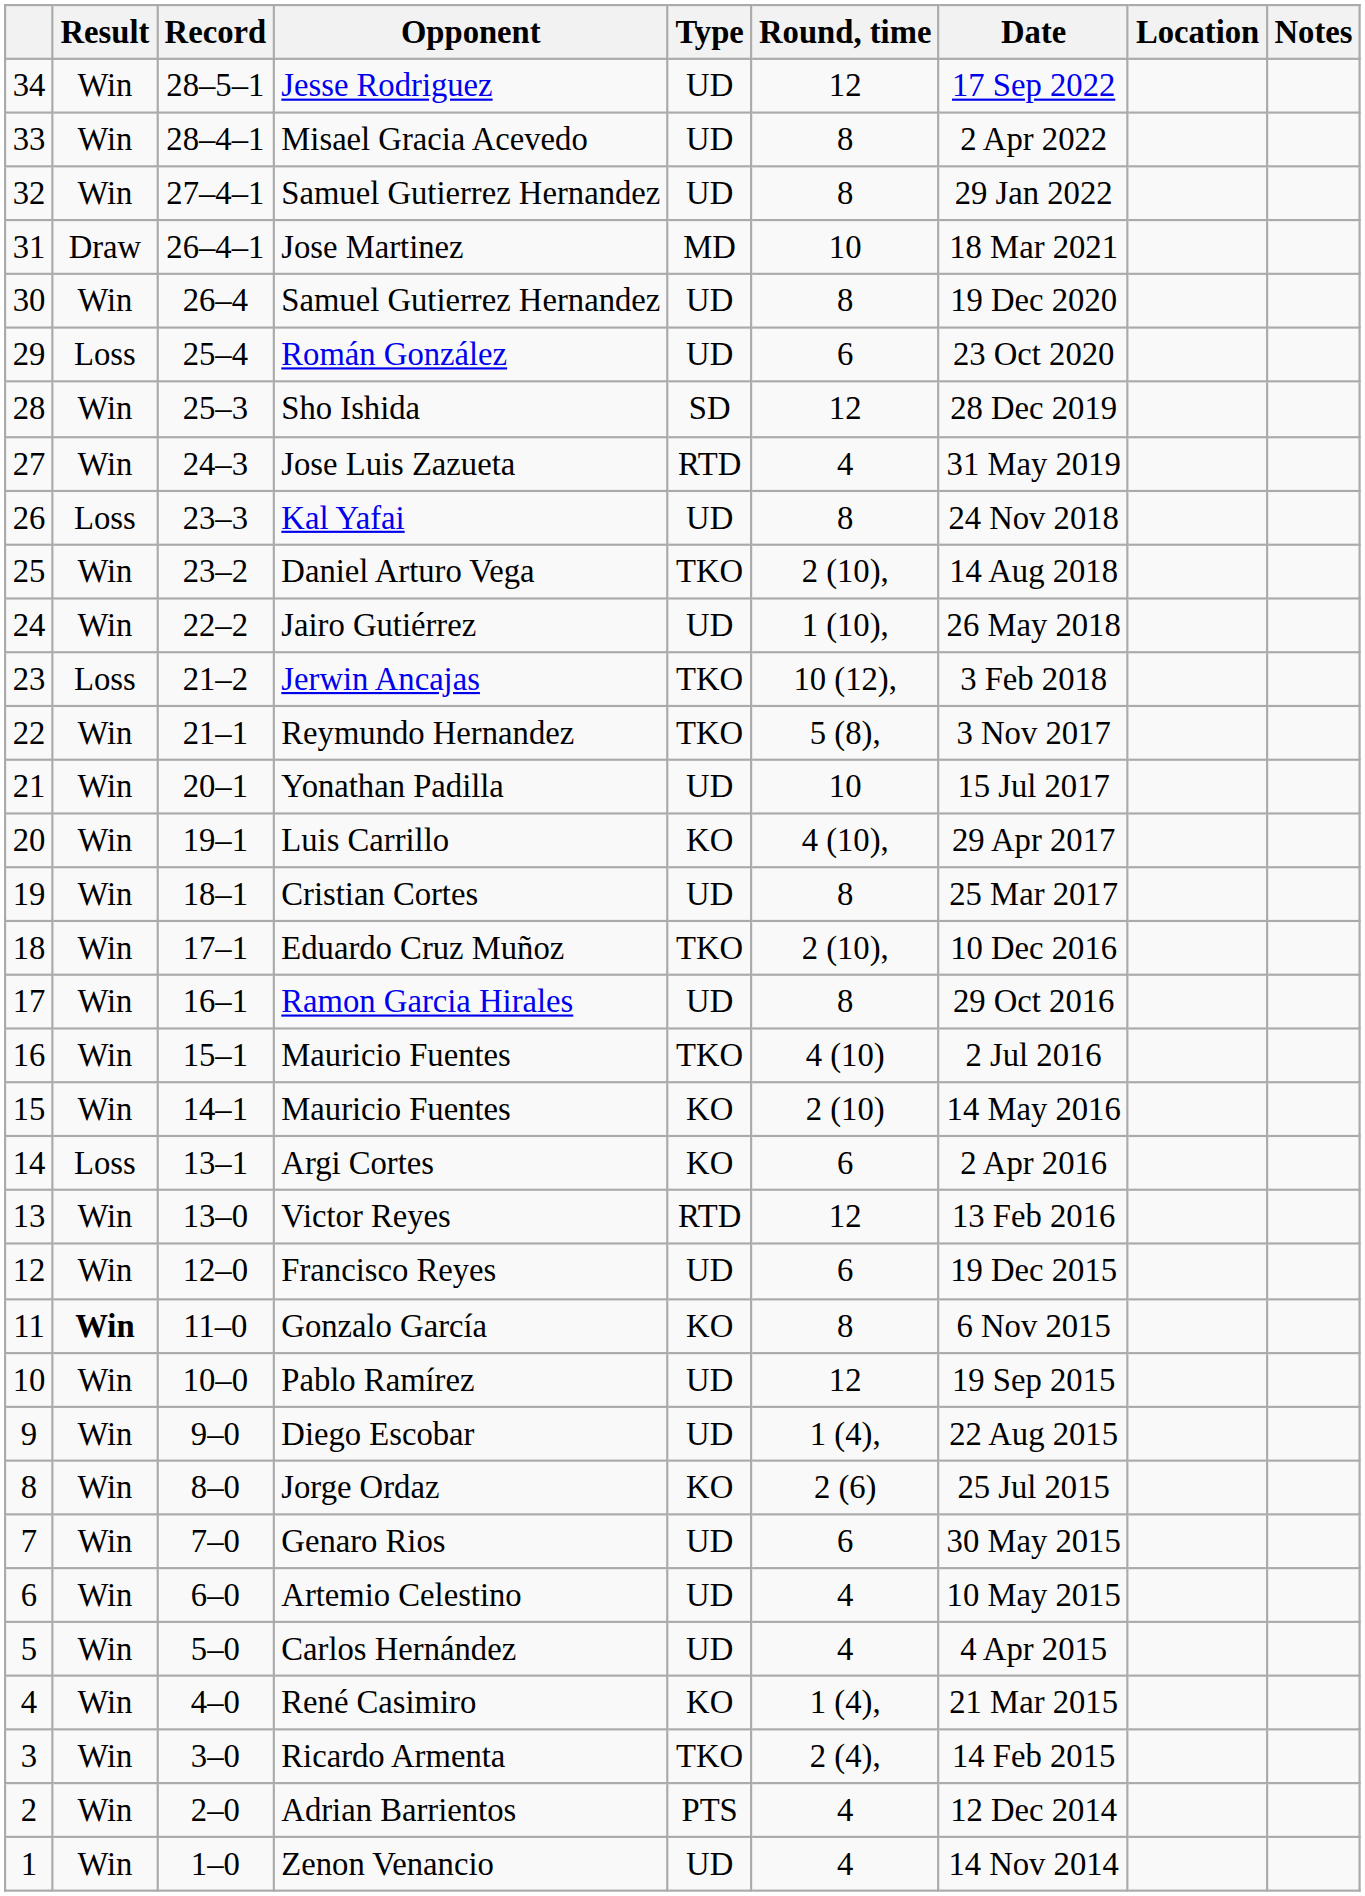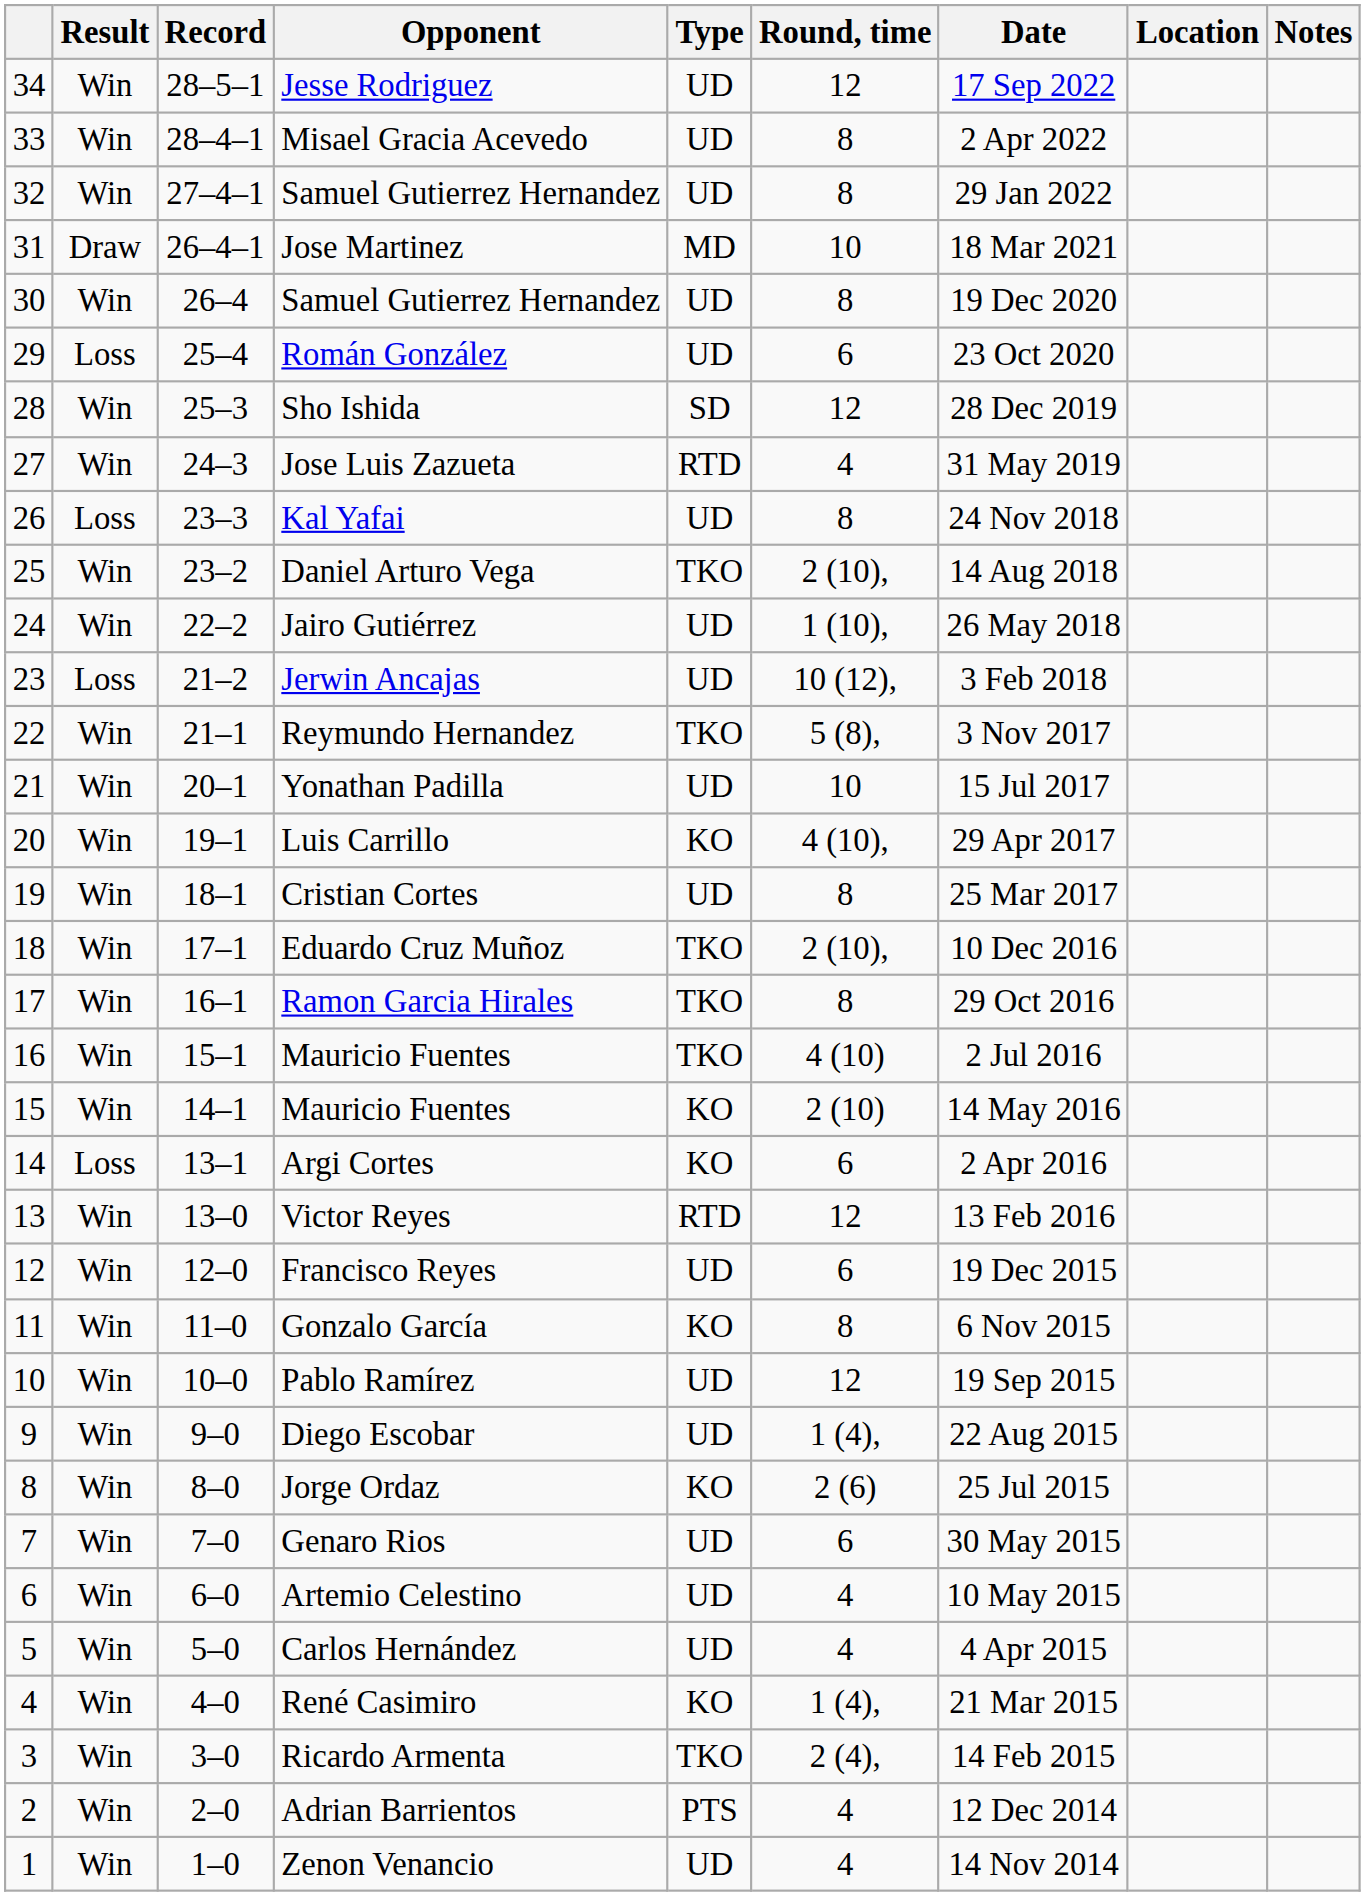 <table class="wikitable" style="text-align:center; font-size:95%">
 <tr>
 <th></th>
 <th>Result</th>
 <th>Record</th>
 <th>Opponent</th>
 <th>Type</th>
 <th>Round, time</th>
 <th>Date</th>
 <th>Location</th>
 <th>Notes</th>
 </tr>
 <tr>
 <td>34</td>
 <td>Win</td>
 <td>28–5–1</td>
 <td align=left><a href='#'>Jesse Rodriguez</a></td>
 <td>UD</td>
 <td>12</td>
 <td><a href='#'>17 Sep 2022</a></td>
 <td align=left></td>
 <td align=left></td>
 </tr>
 <tr>
 <td>33</td>
 <td>Win</td>
 <td>28–4–1</td>
 <td align=left>Misael Gracia Acevedo</td>
 <td>UD</td>
 <td>8</td>
 <td>2 Apr 2022</td>
 <td align=left></td>
 <td align=left></td>
 </tr>
 <tr>
 <td>32</td>
 <td>Win</td>
 <td>27–4–1</td>
 <td align=left>Samuel Gutierrez Hernandez</td>
 <td>UD</td>
 <td>8</td>
 <td>29 Jan 2022</td>
 <td align=left></td>
 <td align=left></td>
 </tr>
 <tr>
 <td>31</td>
 <td>Draw</td>
 <td>26–4–1</td>
 <td align=left>Jose Martinez</td>
 <td>MD</td>
 <td>10</td>
 <td>18 Mar 2021</td>
 <td align=left></td>
 <td align=left></td>
 </tr>
 <tr>
 <td>30</td>
 <td>Win</td>
 <td>26–4</td>
 <td align=left>Samuel Gutierrez Hernandez</td>
 <td>UD</td>
 <td>8</td>
 <td>19 Dec 2020</td>
 <td align=left></td>
 <td align=left></td>
 </tr>
 <tr>
 <td>29</td>
 <td>Loss</td>
 <td>25–4</td>
 <td align=left><a href='#'>Román González</a></td>
 <td>UD</td>
 <td>6</td>
 <td>23 Oct 2020</td>
 <td align=left></td>
 <td align=left></td>
 </tr>
 <tr>
 <td>28</td>
 <td>Win</td>
 <td>25–3</td>
 <td align=left>Sho Ishida</td>
 <td>SD</td>
 <td>12</td>
 <td>28 Dec 2019</td>
 <td align=left></td>
 <td></td>
 </tr>
 <tr>
 <td>27</td>
 <td>Win</td>
 <td>24–3</td>
 <td align=left>Jose Luis Zazueta</td>
 <td>RTD</td>
 <td>4</td>
 <td>31 May 2019</td>
 <td align=left></td>
 <td></td>
 </tr>
 <tr>
 <td>26</td>
 <td>Loss</td>
 <td>23–3</td>
 <td align=left><a href='#'>Kal Yafai</a></td>
 <td>UD</td>
 <td>8</td>
 <td>24 Nov 2018</td>
 <td align=left></td>
 <td align=left></td>
 </tr>
 <tr>
 <td>25</td>
 <td>Win</td>
 <td>23–2</td>
 <td align=left>Daniel Arturo Vega</td>
 <td>TKO</td>
 <td>2 (10), </td>
 <td>14 Aug 2018</td>
 <td align=left></td>
 <td></td>
 </tr>
 <tr>
 <td>24</td>
 <td>Win</td>
 <td>22–2</td>
 <td align=left>Jairo Gutiérrez</td>
 <td>UD</td>
 <td>1 (10), </td>
 <td>26 May 2018</td>
 <td align=left></td>
 <td></td>
 </tr>
 <tr>
 <td>23</td>
 <td>Loss</td>
 <td>21–2</td>
 <td align=left><a href='#'>Jerwin Ancajas</a></td>
-<td>TKO</td>
+<td>UD</td>
 <td>10 (12), </td>
 <td>3 Feb 2018</td>
 <td align=left></td>
 <td align=left></td>
 </tr>
 <tr>
 <td>22</td>
 <td>Win</td>
 <td>21–1</td>
 <td align=left>Reymundo Hernandez</td>
 <td>TKO</td>
 <td>5 (8), </td>
 <td>3 Nov 2017</td>
 <td align=left></td>
 <td></td>
 </tr>
 <tr>
 <td>21</td>
 <td>Win</td>
 <td>20–1</td>
 <td align=left>Yonathan Padilla</td>
 <td>UD</td>
 <td>10</td>
 <td>15 Jul 2017</td>
 <td align=left></td>
 <td></td>
 </tr>
 <tr>
 <td>20</td>
 <td>Win</td>
 <td>19–1</td>
 <td align=left>Luis Carrillo</td>
 <td>KO</td>
 <td>4 (10), </td>
 <td>29 Apr 2017</td>
 <td align=left></td>
 <td></td>
 </tr>
 <tr>
 <td>19</td>
 <td>Win</td>
 <td>18–1</td>
 <td align=left>Cristian Cortes</td>
 <td>UD</td>
 <td>8</td>
 <td>25 Mar 2017</td>
 <td align=left></td>
 <td></td>
 </tr>
 <tr>
 <td>18</td>
 <td>Win</td>
 <td>17–1</td>
 <td align=left>Eduardo Cruz Muñoz</td>
 <td>TKO</td>
 <td>2 (10), </td>
 <td>10 Dec 2016</td>
 <td align=left></td>
 <td></td>
 </tr>
 <tr>
 <td>17</td>
 <td>Win</td>
 <td>16–1</td>
 <td align=left><a href='#'>Ramon Garcia Hirales</a></td>
-<td>UD</td>
+<td>TKO</td>
 <td>8</td>
 <td>29 Oct 2016</td>
 <td align=left></td>
 <td></td>
 </tr>
 <tr>
 <td>16</td>
 <td>Win</td>
 <td>15–1</td>
 <td align=left>Mauricio Fuentes</td>
 <td>TKO</td>
 <td>4 (10)</td>
 <td>2 Jul 2016</td>
 <td align=left></td>
 <td></td>
 </tr>
 <tr>
 <td>15</td>
 <td>Win</td>
 <td>14–1</td>
 <td align=left>Mauricio Fuentes</td>
 <td>KO</td>
 <td>2 (10)</td>
 <td>14 May 2016</td>
 <td align=left></td>
 <td></td>
 </tr>
 <tr>
 <td>14</td>
 <td>Loss</td>
 <td>13–1</td>
 <td align=left>Argi Cortes</td>
 <td>KO</td>
 <td>6</td>
 <td>2 Apr 2016</td>
 <td align=left></td>
 <td></td>
 </tr>
 <tr>
 <td>13</td>
 <td>Win</td>
 <td>13–0</td>
 <td align=left>Victor Reyes</td>
 <td>RTD</td>
 <td>12</td>
 <td>13 Feb 2016</td>
 <td align=left></td>
 <td></td>
 </tr>
 <tr>
 <td>12</td>
 <td>Win</td>
 <td>12–0</td>
 <td align=left>Francisco Reyes</td>
 <td>UD</td>
 <td>6</td>
 <td>19 Dec 2015</td>
 <td align=left></td>
 <td align=left></td>
 </tr>
 <tr>
 <td>11</td>
-<td><strong>Win</strong></td>
+<td>Win</td>
 <td>11–0</td>
 <td align=left>Gonzalo García</td>
 <td>KO</td>
 <td>8</td>
 <td>6 Nov 2015</td>
 <td align=left></td>
 <td></td>
 </tr>
 <tr>
 <td>10</td>
 <td>Win</td>
 <td>10–0</td>
 <td align=left>Pablo Ramírez</td>
 <td>UD</td>
 <td>12</td>
 <td>19 Sep 2015</td>
 <td align=left></td>
 <td></td>
 </tr>
 <tr>
 <td>9</td>
 <td>Win</td>
 <td>9–0</td>
 <td align=left>Diego Escobar</td>
 <td>UD</td>
 <td>1 (4), </td>
 <td>22 Aug 2015</td>
 <td align=left></td>
 <td></td>
 </tr>
 <tr>
 <td>8</td>
 <td>Win</td>
 <td>8–0</td>
 <td align=left>Jorge Ordaz</td>
 <td>KO</td>
 <td>2 (6)</td>
 <td>25 Jul 2015</td>
 <td align=left></td>
 <td></td>
 </tr>
 <tr>
 <td>7</td>
 <td>Win</td>
 <td>7–0</td>
 <td align=left>Genaro Rios</td>
 <td>UD</td>
 <td>6</td>
 <td>30 May 2015</td>
 <td align=left></td>
 <td></td>
 </tr>
 <tr>
 <td>6</td>
 <td>Win</td>
 <td>6–0</td>
 <td align=left>Artemio Celestino</td>
 <td>UD</td>
 <td>4</td>
 <td>10 May 2015</td>
 <td align=left></td>
 <td></td>
 </tr>
 <tr>
 <td>5</td>
 <td>Win</td>
 <td>5–0</td>
 <td align=left>Carlos Hernández</td>
 <td>UD</td>
 <td>4</td>
 <td>4 Apr 2015</td>
 <td align=left></td>
 <td></td>
 </tr>
 <tr>
 <td>4</td>
 <td>Win</td>
 <td>4–0</td>
 <td align=left>René Casimiro</td>
 <td>KO</td>
 <td>1 (4), </td>
 <td>21 Mar 2015</td>
 <td align=left></td>
 <td></td>
 </tr>
 <tr>
 <td>3</td>
 <td>Win</td>
 <td>3–0</td>
 <td align=left>Ricardo Armenta</td>
 <td>TKO</td>
 <td>2 (4), </td>
 <td>14 Feb 2015</td>
 <td align=left></td>
 <td></td>
 </tr>
 <tr>
 <td>2</td>
 <td>Win</td>
 <td>2–0</td>
 <td align=left>Adrian Barrientos</td>
 <td>PTS</td>
 <td>4</td>
 <td>12 Dec 2014</td>
 <td align=left></td>
 <td></td>
 </tr>
 <tr>
 <td>1</td>
 <td>Win</td>
 <td>1–0</td>
 <td align=left>Zenon Venancio</td>
 <td>UD</td>
 <td>4</td>
 <td>14 Nov 2014</td>
 <td align=left></td>
 <td></td>
 </tr>
 </table>
